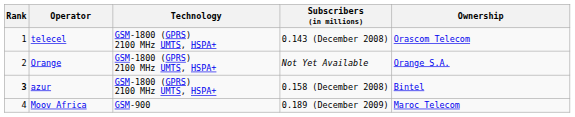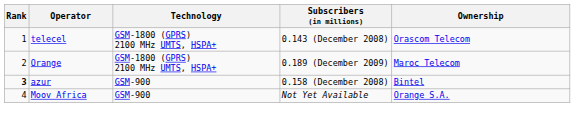 <table class="wikitable">
 <tr>
 <th style="width:3%;">Rank</th>
 <th style="width:15%;">Operator</th>
 <th style="width:30%;">Technology</th>
 <th style="width:20%;">Subscribers<br><small>(in millions)</small></th>
 <th style="width:32%;">Ownership</th>
 </tr>
 <tr>
 <td align=right>1</td>
 <td><a href='#'>telecel</a></td>
 <td><a href='#'>GSM</a>-1800 (<a href='#'>GPRS</a>)<br>2100 MHz <a href='#'>UMTS</a>, <a href='#'>HSPA+</a></td>
 <td>0.143 (December 2008)</td>
 <td><a href='#'>Orascom Telecom</a></td>
 </tr>
 <tr>
 <td align=right>2</td>
 <td><a href='#'>Orange</a></td>
 <td><a href='#'>GSM</a>-1800 (<a href='#'>GPRS</a>)<br>2100 MHz <a href='#'>UMTS</a>, <a href='#'>HSPA+</a></td>
-<td><em>Not Yet Available</em></td>
-<td><a href='#'>Orange S.A.</a></td>
+<td>0.189 (December 2009)</td>
+<td><a href='#'>Maroc Telecom</a></td>
 </tr>
 <tr>
 <td align=right><strong>3</strong></td>
 <td><a href='#'>azur</a></td>
-<td><a href='#'>GSM</a>-1800 (<a href='#'>GPRS</a>)<br>2100 MHz <a href='#'>UMTS</a>, <a href='#'>HSPA+</a></td>
+<td><a href='#'>GSM</a>-900</td>
 <td>0.158 (December 2008)</td>
 <td><a href='#'>Bintel</a></td>
 </tr>
 <tr>
 <td align=right>4</td>
 <td><a href='#'>Moov Africa</a></td>
 <td><a href='#'>GSM</a>-900</td>
-<td>0.189 (December 2009)</td>
-<td><a href='#'>Maroc Telecom</a></td>
+<td><em>Not Yet Available</em></td>
+<td><a href='#'>Orange S.A.</a></td>
 </tr>
 </table>
